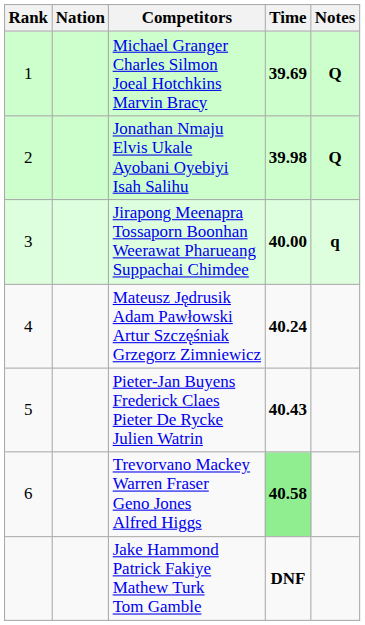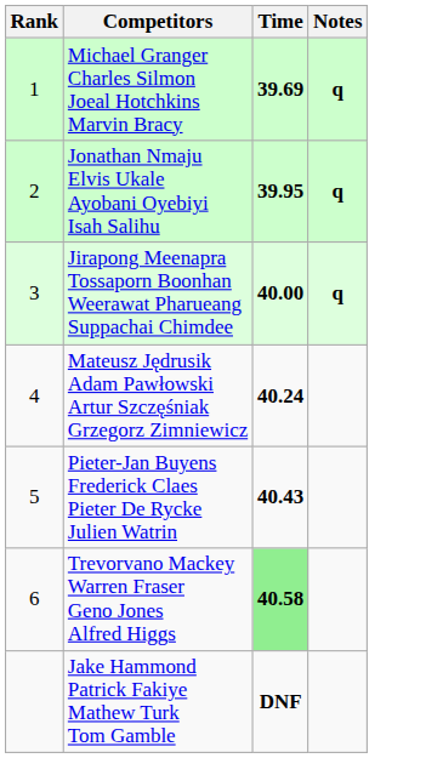 <table class="wikitable sortable" style="text-align:center">
 <tr>
 <th>Rank</th>
-<th>Nation</th>
 <th>Competitors</th>
 <th>Time</th>
 <th>Notes</th>
 </tr>
 <tr bgcolor=ccffcc>
 <td>1</td>
-<td align=left></td>
 <td align=left><a href='#'>Michael Granger</a><br><a href='#'>Charles Silmon</a><br><a href='#'>Joeal Hotchkins</a><br><a href='#'>Marvin Bracy</a></td>
 <td><strong>39.69</strong></td>
-<td><strong>Q</strong></td>
+<td><strong>q</strong></td>
 </tr>
 <tr bgcolor=ccffcc>
 <td>2</td>
-<td align=left></td>
 <td align=left><a href='#'>Jonathan Nmaju</a><br><a href='#'>Elvis Ukale</a><br><a href='#'>Ayobani Oyebiyi</a><br><a href='#'>Isah Salihu</a></td>
-<td><strong>39.98</strong></td>
-<td><strong>Q</strong></td>
+<td><strong>39.95</strong></td>
+<td><strong>q</strong></td>
 </tr>
 <tr bgcolor=ddffdd>
 <td>3</td>
-<td align=left></td>
 <td align=left><a href='#'>Jirapong Meenapra</a><br><a href='#'>Tossaporn Boonhan</a><br><a href='#'>Weerawat Pharueang</a><br><a href='#'>Suppachai Chimdee</a></td>
 <td><strong>40.00</strong></td>
 <td><strong>q</strong></td>
 </tr>
 <tr>
 <td>4</td>
-<td align=left></td>
 <td align=left><a href='#'>Mateusz Jędrusik</a><br><a href='#'>Adam Pawłowski</a><br><a href='#'>Artur Szczęśniak</a><br><a href='#'>Grzegorz Zimniewicz</a></td>
 <td><strong>40.24</strong></td>
 <td></td>
 </tr>
 <tr>
 <td>5</td>
-<td align=left></td>
 <td align=left><a href='#'>Pieter-Jan Buyens</a><br><a href='#'>Frederick Claes</a><br><a href='#'>Pieter De Rycke</a><br><a href='#'>Julien Watrin</a></td>
 <td><strong>40.43</strong></td>
 <td></td>
 </tr>
 <tr>
 <td>6</td>
-<td align=left></td>
 <td align=left><a href='#'>Trevorvano Mackey</a><br><a href='#'>Warren Fraser</a><br><a href='#'>Geno Jones</a><br><a href='#'>Alfred Higgs</a></td>
 <td style="background: lightgreen;"><strong>40.58</strong></td>
 <td></td>
 </tr>
 <tr>
 <td></td>
-<td align=left></td>
 <td align=left><a href='#'>Jake Hammond</a><br><a href='#'>Patrick Fakiye</a><br><a href='#'>Mathew Turk</a><br><a href='#'>Tom Gamble</a></td>
 <td><strong>DNF</strong></td>
 <td></td>
 </tr>
 </table>
